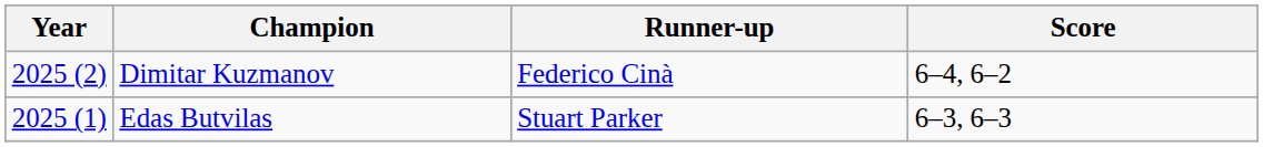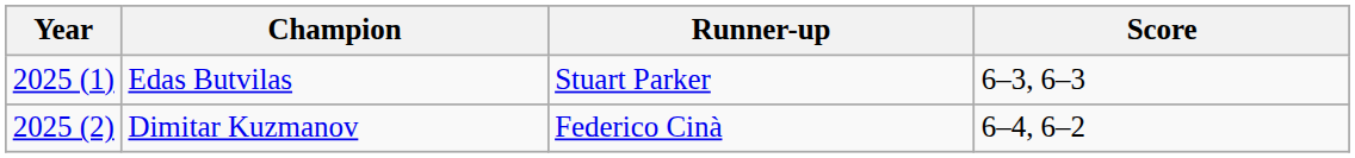 <table class="wikitable" style="font-size:90%">
 <tr>
 <th>Year</th>
 <th width="200">Champion</th>
 <th width="200">Runner-up</th>
 <th width="175">Score</th>
 </tr>
 <tr>
+<td><a href='#'>2025 (1)</a></td>
+<td> <a href='#'>Edas Butvilas</a></td>
+<td> <a href='#'>Stuart Parker</a></td>
+<td>6–3, 6–3</td>
+</tr>
+<tr>
 <td><a href='#'>2025 (2)</a></td>
 <td> <a href='#'>Dimitar Kuzmanov</a></td>
 <td> <a href='#'>Federico Cinà</a></td>
 <td>6–4, 6–2</td>
 </tr>
-<tr>
-<td><a href='#'>2025 (1)</a></td>
-<td> <a href='#'>Edas Butvilas</a></td>
-<td> <a href='#'>Stuart Parker</a></td>
-<td>6–3, 6–3</td>
-</tr>
 </table>
